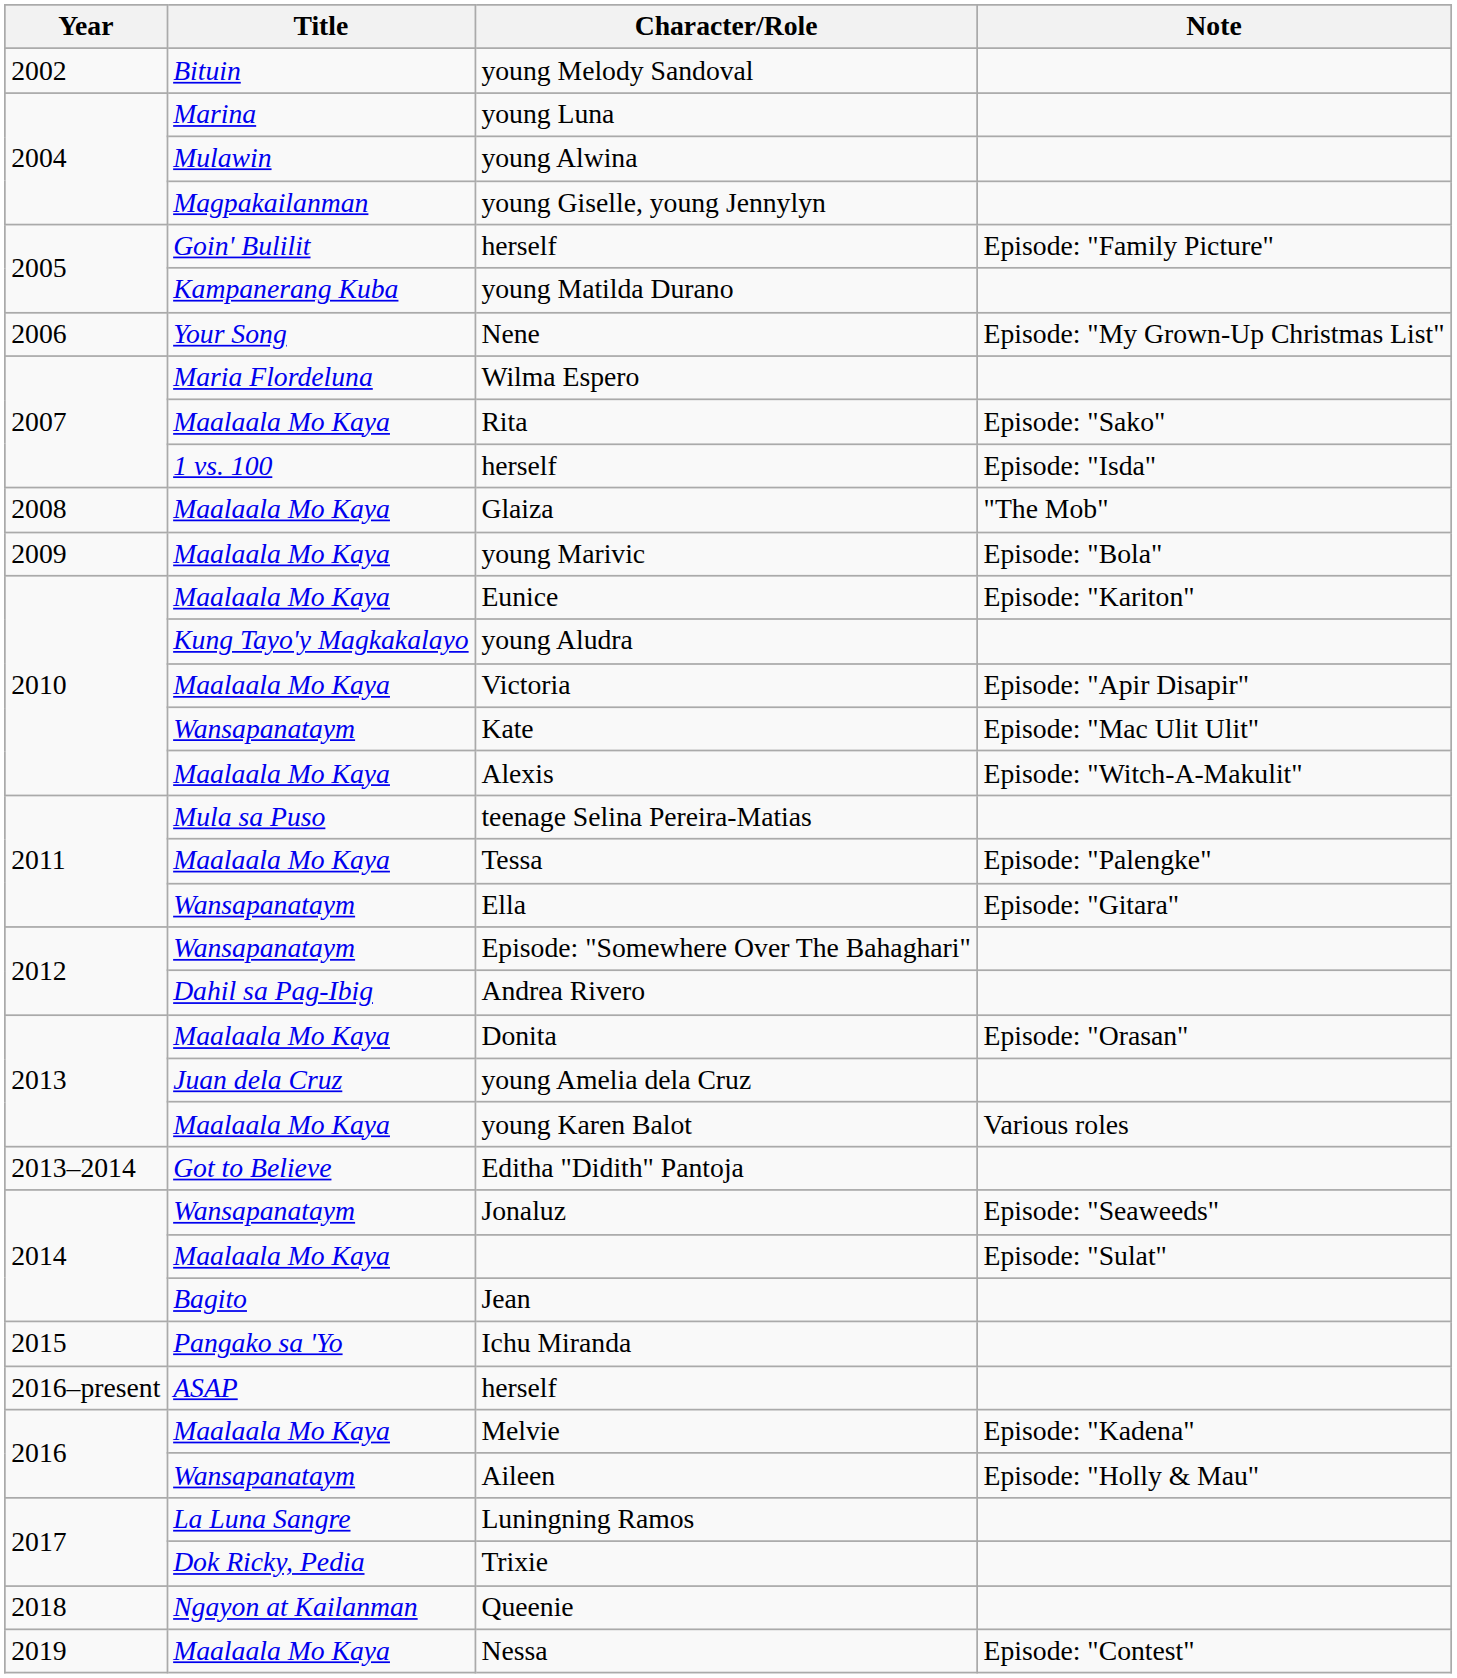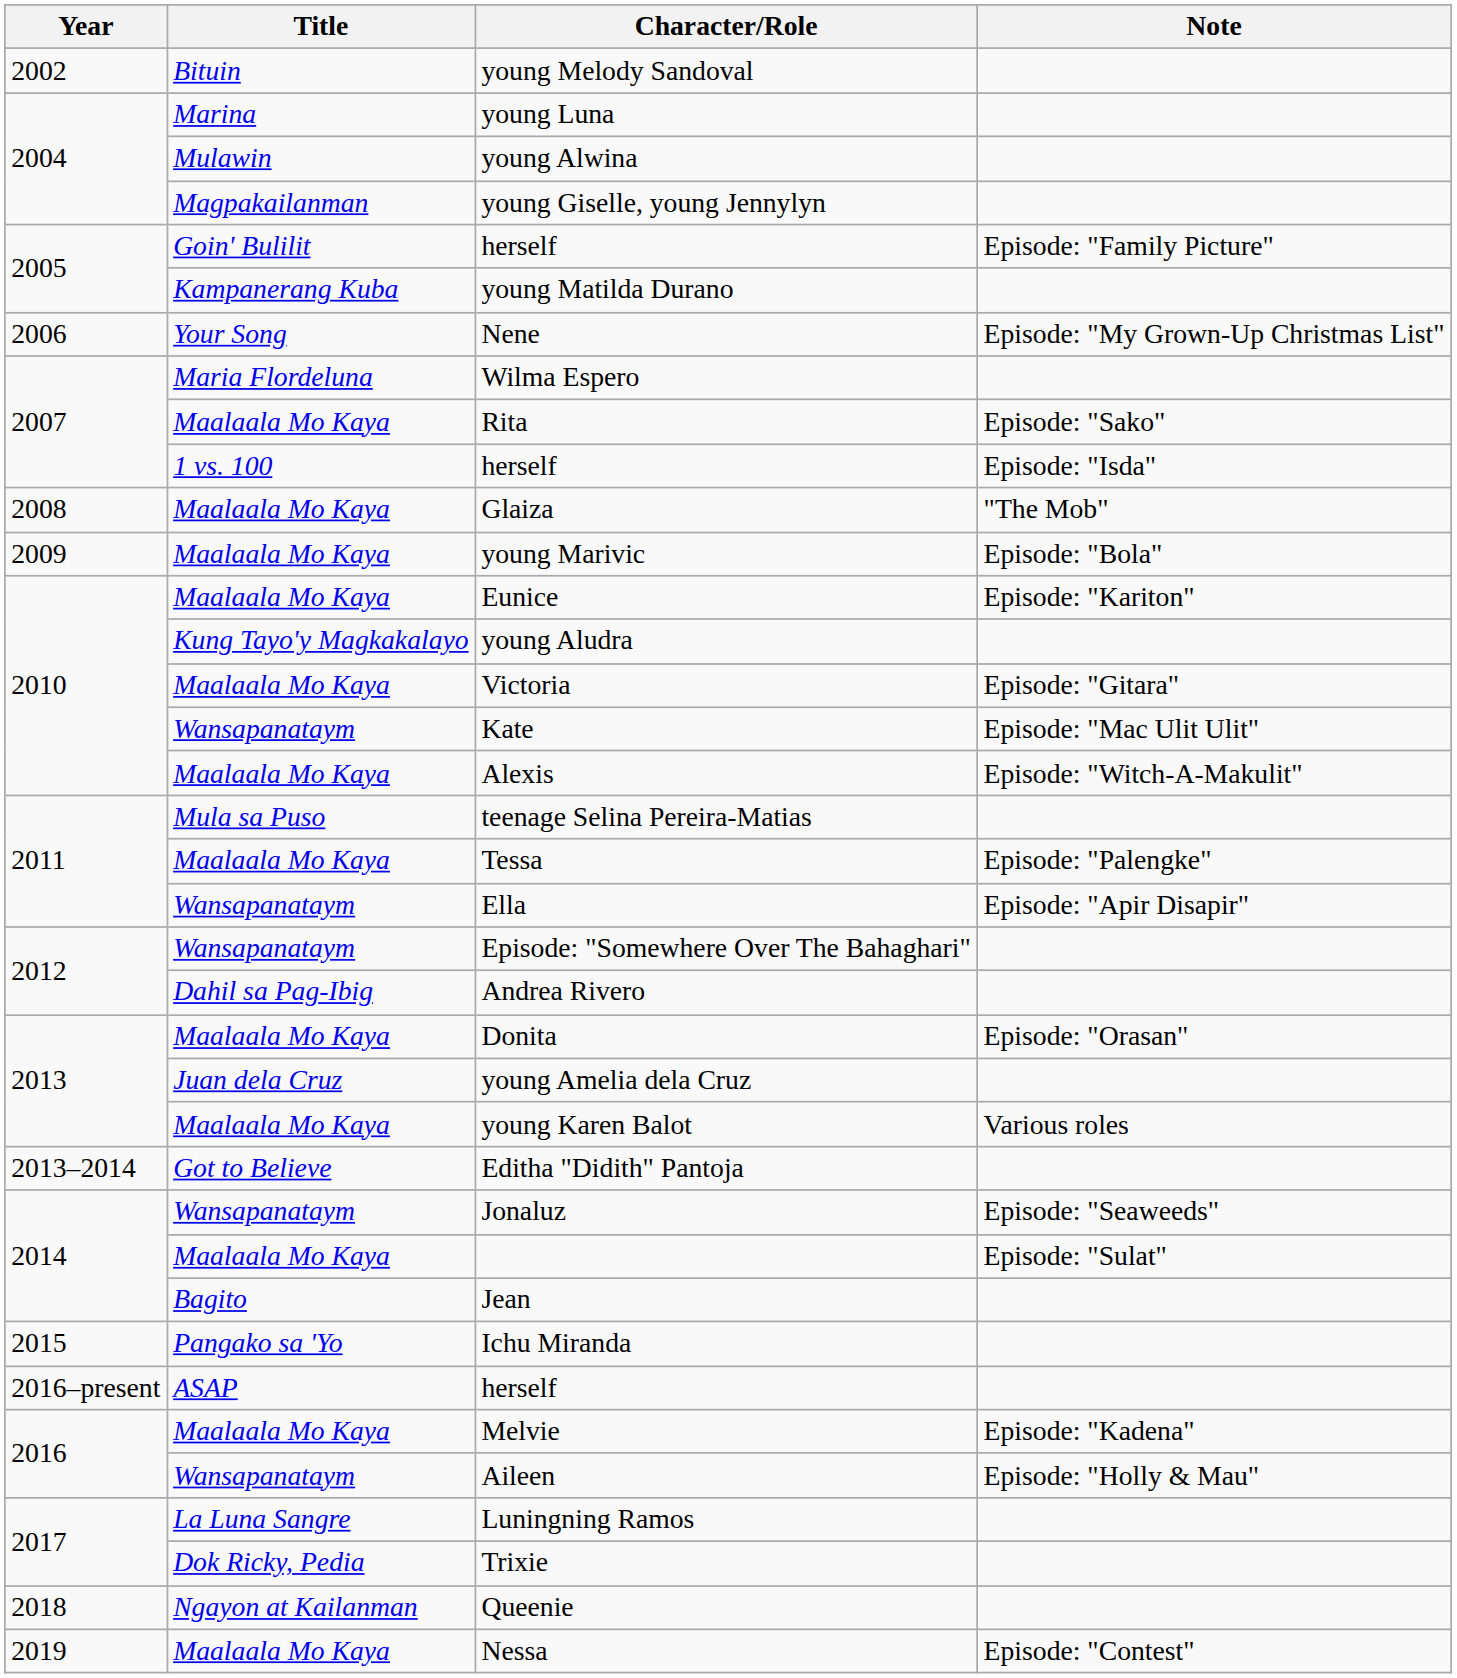 <table class="wikitable sortable">
 <tr>
 <th>Year</th>
 <th>Title</th>
 <th>Character/Role</th>
 <th>Note</th>
 </tr>
 <tr>
 <td>2002</td>
 <td><em><a href='#'>Bituin</a></em></td>
 <td>young Melody Sandoval</td>
 <td></td>
 </tr>
 <tr>
 <td rowspan=3>2004</td>
 <td><em><a href='#'>Marina</a></em></td>
 <td>young Luna</td>
 <td></td>
 </tr>
 <tr>
 <td><em><a href='#'>Mulawin</a></em></td>
 <td>young Alwina</td>
 <td></td>
 </tr>
 <tr>
 <td><em><a href='#'>Magpakailanman</a></em></td>
 <td>young Giselle, young Jennylyn</td>
 <td></td>
 </tr>
 <tr>
 <td rowspan=2>2005</td>
 <td><em><a href='#'>Goin' Bulilit</a></em></td>
 <td>herself</td>
 <td>Episode: "Family Picture"</td>
 </tr>
 <tr>
 <td><em><a href='#'>Kampanerang Kuba</a></em></td>
 <td>young Matilda Durano</td>
 <td></td>
 </tr>
 <tr>
 <td>2006</td>
 <td><em><a href='#'>Your Song</a></em></td>
 <td>Nene</td>
 <td>Episode: "My Grown-Up Christmas List"</td>
 </tr>
 <tr>
 <td rowspan=3>2007</td>
 <td><em><a href='#'>Maria Flordeluna</a></em></td>
 <td>Wilma Espero</td>
 <td></td>
 </tr>
 <tr>
 <td><em><a href='#'>Maalaala Mo Kaya</a></em></td>
 <td>Rita</td>
 <td>Episode: "Sako"</td>
 </tr>
 <tr>
 <td><em><a href='#'>1 vs. 100</a></em></td>
 <td>herself</td>
 <td>Episode: "Isda"</td>
 </tr>
 <tr>
 <td>2008</td>
 <td><em><a href='#'>Maalaala Mo Kaya</a></em></td>
 <td>Glaiza</td>
 <td>"The Mob"</td>
 </tr>
 <tr>
 <td>2009</td>
 <td><em><a href='#'>Maalaala Mo Kaya</a></em></td>
 <td>young Marivic</td>
 <td>Episode: "Bola"</td>
 </tr>
 <tr>
 <td rowspan=5>2010</td>
 <td><em><a href='#'>Maalaala Mo Kaya</a></em></td>
 <td>Eunice</td>
 <td>Episode: "Kariton"</td>
 </tr>
 <tr>
 <td><em><a href='#'>Kung Tayo'y Magkakalayo</a></em></td>
 <td>young Aludra</td>
 <td></td>
 </tr>
 <tr>
 <td><em><a href='#'>Maalaala Mo Kaya</a></em></td>
 <td>Victoria</td>
-<td>Episode: "Apir Disapir"</td>
+<td>Episode: "Gitara"</td>
 </tr>
 <tr>
 <td><em><a href='#'>Wansapanataym</a></em></td>
 <td>Kate</td>
 <td>Episode: "Mac Ulit Ulit"</td>
 </tr>
 <tr>
 <td><em><a href='#'>Maalaala Mo Kaya</a></em></td>
 <td>Alexis</td>
 <td>Episode: "Witch-A-Makulit"</td>
 </tr>
 <tr>
 <td rowspan=3>2011</td>
 <td><em><a href='#'>Mula sa Puso</a></em></td>
 <td>teenage Selina Pereira-Matias</td>
 <td></td>
 </tr>
 <tr>
 <td><em><a href='#'>Maalaala Mo Kaya</a></em></td>
 <td>Tessa</td>
 <td>Episode: "Palengke"</td>
 </tr>
 <tr>
 <td><em><a href='#'>Wansapanataym</a></em></td>
 <td>Ella</td>
-<td>Episode: "Gitara"</td>
+<td>Episode: "Apir Disapir"</td>
 </tr>
 <tr>
 <td rowspan=2>2012</td>
 <td><em><a href='#'>Wansapanataym</a></em></td>
 <td>Episode: "Somewhere Over The Bahaghari"</td>
 </tr>
 <tr>
 <td><em><a href='#'>Dahil sa Pag-Ibig</a></em></td>
 <td>Andrea Rivero</td>
 <td></td>
 </tr>
 <tr>
 <td rowspan=3>2013</td>
 <td><em><a href='#'>Maalaala Mo Kaya</a></em></td>
 <td>Donita</td>
 <td>Episode: "Orasan"</td>
 </tr>
 <tr>
 <td><em><a href='#'>Juan dela Cruz</a></em></td>
 <td>young Amelia dela Cruz</td>
 <td></td>
 </tr>
 <tr>
 <td><em><a href='#'>Maalaala Mo Kaya</a></em></td>
 <td>young Karen Balot</td>
 <td>Various roles</td>
 </tr>
 <tr>
 <td>2013–2014</td>
 <td><em><a href='#'>Got to Believe</a></em></td>
 <td>Editha "Didith" Pantoja</td>
 <td></td>
 </tr>
 <tr>
 <td rowspan=3>2014</td>
 <td><em><a href='#'>Wansapanataym</a></em></td>
 <td>Jonaluz</td>
 <td>Episode: "Seaweeds"</td>
 </tr>
 <tr>
 <td><em><a href='#'>Maalaala Mo Kaya</a></em></td>
 <td></td>
 <td>Episode: "Sulat"</td>
 </tr>
 <tr>
 <td><em><a href='#'>Bagito</a></em></td>
 <td>Jean</td>
 <td></td>
 </tr>
 <tr>
 <td>2015</td>
 <td><em><a href='#'>Pangako sa 'Yo</a></em></td>
 <td>Ichu Miranda</td>
 <td></td>
 </tr>
 <tr>
 <td>2016–present</td>
 <td><em><a href='#'>ASAP</a></em></td>
 <td>herself</td>
 <td></td>
 </tr>
 <tr>
 <td rowspan=2>2016</td>
 <td><em><a href='#'>Maalaala Mo Kaya</a></em></td>
 <td>Melvie</td>
 <td>Episode: "Kadena"</td>
 </tr>
 <tr>
 <td><em><a href='#'>Wansapanataym</a></em></td>
 <td>Aileen</td>
 <td>Episode: "Holly & Mau"</td>
 </tr>
 <tr>
 <td rowspan=2>2017</td>
 <td><em><a href='#'>La Luna Sangre</a></em></td>
 <td>Luningning Ramos</td>
 <td></td>
 </tr>
 <tr>
 <td><em><a href='#'>Dok Ricky, Pedia</a></em></td>
 <td>Trixie</td>
 <td></td>
 </tr>
 <tr>
 <td>2018</td>
 <td><em><a href='#'>Ngayon at Kailanman</a></em></td>
 <td>Queenie</td>
 <td></td>
 </tr>
 <tr>
 <td>2019</td>
 <td><em><a href='#'>Maalaala Mo Kaya</a></em></td>
 <td>Nessa</td>
 <td>Episode: "Contest"</td>
 </tr>
 </table>
